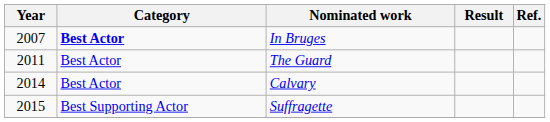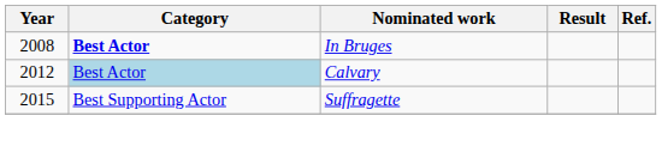 <table class=wikitable>
 <tr>
 <th scope="col" style="width:5em;">Year</th>
 <th scope="col" style="width:28em;">Category</th>
 <th scope="col" style="width:24em;">Nominated work</th>
 <th scope="col" style="width:5em;">Result</th>
 <th>Ref.</th>
 </tr>
 <tr>
-<td style="text-align:center;">2007</td>
+<td style="text-align:center;">2008</td>
 <td><strong><a href='#'>Best Actor</a></strong></td>
 <td><em><a href='#'>In Bruges</a></em></td>
 <td></td>
 <td></td>
 </tr>
 <tr>
-<td style="text-align:center;">2011</td>
-<td><a href='#'>Best Actor</a></td>
-<td><em><a href='#'>The Guard</a></em></td>
-<td></td>
-<td></td>
-</tr>
-<tr>
-<td style="text-align:center;">2014</td>
-<td><a href='#'>Best Actor</a></td>
+<td style="text-align:center;">2012</td>
+<td style="background: lightblue;"><a href='#'>Best Actor</a></td>
 <td><em><a href='#'>Calvary</a></em></td>
 <td></td>
 <td></td>
 </tr>
 <tr>
 <td style="text-align:center;">2015</td>
 <td><a href='#'>Best Supporting Actor</a></td>
 <td><em><a href='#'>Suffragette</a></em></td>
 <td></td>
 <td></td>
 </tr>
 <tr>
 </tr>
 </table>
